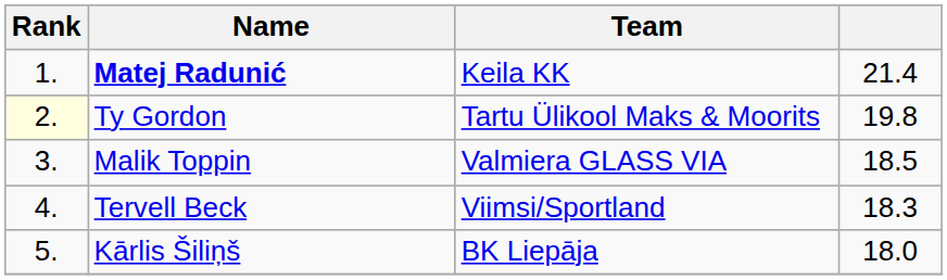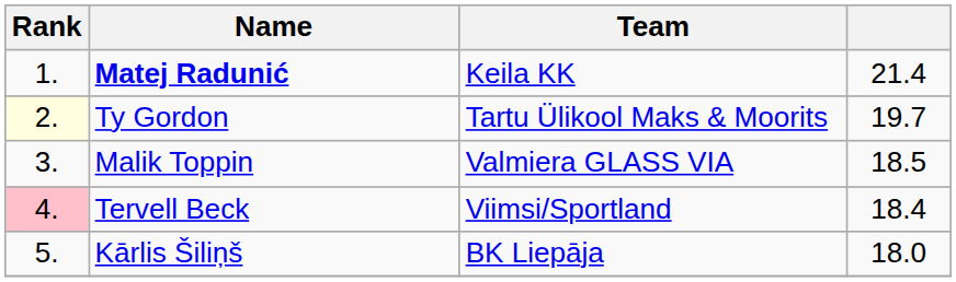 <table class="wikitable" style="text-align: center;">
 <tr>
 <th>Rank</th>
 <th width=200>Name</th>
 <th width=210>Team</th>
 <th width=50></th>
 </tr>
 <tr>
 <td>1.</td>
 <td align="left"> <strong><a href='#'>Matej Radunić</a></strong></td>
 <td style="text-align:left;"> <a href='#'>Keila KK</a></td>
 <td>21.4</td>
 </tr>
 <tr>
 <td style="background: lightyellow;">2.</td>
 <td align="left"> <a href='#'>Ty Gordon</a></td>
 <td style="text-align:left;"> <a href='#'>Tartu Ülikool Maks & Moorits</a></td>
-<td>19.8</td>
+<td>19.7</td>
 </tr>
 <tr>
 <td>3.</td>
 <td align="left"> <a href='#'>Malik Toppin</a></td>
 <td style="text-align:left;"> <a href='#'>Valmiera GLASS VIA</a></td>
 <td>18.5</td>
 </tr>
 <tr>
-<td>4.</td>
+<td style="background: pink;">4.</td>
 <td align="left"> <a href='#'>Tervell Beck</a></td>
 <td style="text-align:left;"> <a href='#'>Viimsi/Sportland</a></td>
-<td>18.3</td>
+<td>18.4</td>
 </tr>
 <tr>
 <td>5.</td>
 <td align="left"> <a href='#'>Kārlis Šiliņš</a></td>
 <td style="text-align:left;"> <a href='#'>BK Liepāja</a></td>
 <td>18.0</td>
 </tr>
 <tr>
 </tr>
 </table>
